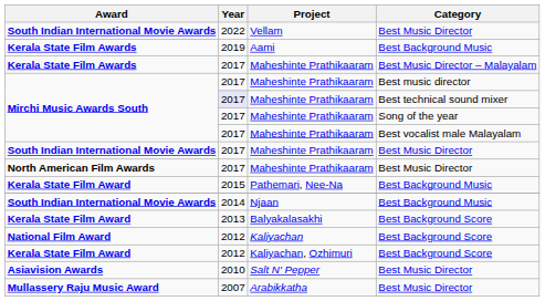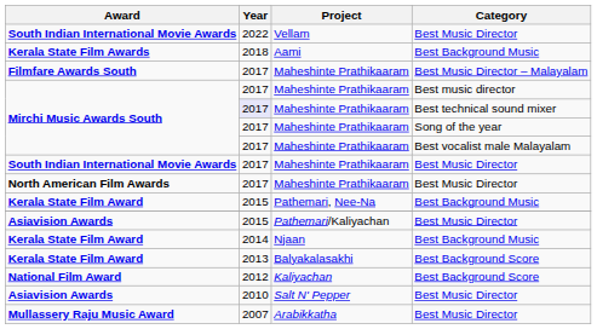 <table class="wikitable" style="font-size: 90%">
 <tr>
 <th>Award</th>
 <th>Year</th>
 <th>Project</th>
 <th>Category</th>
 </tr>
 <tr>
 <td><strong><a href='#'>South Indian International Movie Awards</a></strong></td>
 <td>2022</td>
 <td><a href='#'>Vellam</a></td>
 <td><a href='#'>Best Music Director</a></td>
 </tr>
 <tr>
 <td><strong><a href='#'>Kerala State Film Awards</a></strong></td>
-<td>2019</td>
+<td>2018</td>
 <td><a href='#'>Aami</a></td>
 <td><a href='#'>Best Background Music</a></td>
 </tr>
 <tr>
-<td><strong><a href='#'>Kerala State Film Awards</a></strong></td>
+<td><strong><a href='#'>Filmfare Awards South</a></strong></td>
 <td>2017</td>
 <td><a href='#'>Maheshinte Prathikaaram</a></td>
 <td><a href='#'>Best Music Director – Malayalam</a></td>
 </tr>
 <tr>
 <td rowspan=4><strong><a href='#'>Mirchi Music Awards South</a></strong></td>
 <td>2017</td>
 <td><a href='#'>Maheshinte Prathikaaram</a></td>
 <td>Best music director</td>
 </tr>
 <tr>
 <td style="background: lavender;">2017</td>
 <td><a href='#'>Maheshinte Prathikaaram</a></td>
 <td>Best technical sound mixer</td>
 </tr>
 <tr>
 <td>2017</td>
 <td><a href='#'>Maheshinte Prathikaaram</a></td>
 <td>Song of the year</td>
 </tr>
 <tr>
 <td>2017</td>
 <td><a href='#'>Maheshinte Prathikaaram</a></td>
 <td>Best vocalist male Malayalam</td>
 </tr>
 <tr>
 <td><strong><a href='#'>South Indian International Movie Awards</a></strong></td>
 <td>2017</td>
 <td><a href='#'>Maheshinte Prathikaaram</a></td>
 <td><a href='#'>Best Music Director</a></td>
 </tr>
 <tr>
 <td><strong>North American Film Awards</strong></td>
 <td>2017</td>
 <td><a href='#'>Maheshinte Prathikaaram</a></td>
 <td>Best Music Director</td>
 </tr>
 <tr>
 <td><strong><a href='#'>Kerala State Film Award</a></strong></td>
 <td>2015</td>
 <td><a href='#'>Pathemari</a>, <a href='#'>Nee-Na</a></td>
 <td><a href='#'>Best Background Music</a></td>
 </tr>
 <tr>
 </tr>
 <tr>
-<td><strong><a href='#'>South Indian International Movie Awards</a></strong></td>
+<td><strong><a href='#'>Asiavision Awards</a></strong></td>
+<td>2015</td>
+<td><em><a href='#'>Pathemari</a></em>/Kaliyachan</td>
+<td><a href='#'>Best Music Director</a></td>
+</tr>
+<tr>
+<td><strong><a href='#'>Kerala State Film Award</a></strong></td>
 <td>2014</td>
 <td><a href='#'>Njaan</a></td>
 <td><a href='#'>Best Background Music</a></td>
 </tr>
 <tr>
 <td><strong><a href='#'>Kerala State Film Award</a></strong></td>
 <td>2013</td>
 <td><a href='#'>Balyakalasakhi</a></td>
 <td><a href='#'>Best Background Score</a></td>
 </tr>
 <tr>
 <td><strong><a href='#'>National Film Award</a></strong></td>
 <td>2012</td>
 <td><em><a href='#'>Kaliyachan</a></em></td>
 <td><a href='#'>Best Background Score</a></td>
 </tr>
 <tr>
-<td><strong><a href='#'>Kerala State Film Award</a></strong></td>
-<td>2012</td>
-<td><a href='#'>Kaliyachan</a>, <a href='#'>Ozhimuri</a></td>
-<td><a href='#'>Best Background Score</a></td>
-</tr>
-<tr>
 <td><strong><a href='#'>Asiavision Awards</a></strong></td>
 <td>2010</td>
 <td><em><a href='#'>Salt N' Pepper</a></em></td>
 <td><a href='#'>Best Music Director</a></td>
 </tr>
 <tr>
 <td><strong><a href='#'>Mullassery Raju Music Award</a></strong></td>
 <td>2007</td>
 <td><em><a href='#'>Arabikkatha</a></em></td>
 <td><a href='#'>Best Music Director</a></td>
 </tr>
 </table>
